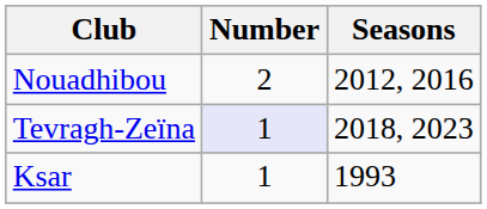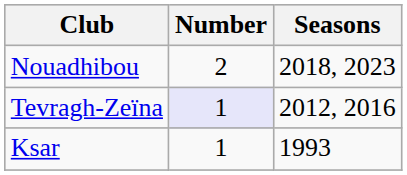 <table class="wikitable sortable">
 <tr>
 <th>Club</th>
 <th>Number</th>
 <th>Seasons</th>
 </tr>
 <tr>
 <td><a href='#'>Nouadhibou</a></td>
 <td style="text-align:center">2</td>
-<td>2012, 2016</td>
+<td>2018, 2023</td>
 </tr>
 <tr>
 <td><a href='#'>Tevragh-Zeïna</a></td>
 <td style="background: lavender; text-align:center">1</td>
-<td>2018, 2023</td>
+<td>2012, 2016</td>
 </tr>
 <tr>
 <td><a href='#'>Ksar</a></td>
 <td style="text-align:center">1</td>
 <td>1993</td>
 </tr>
 </table>
